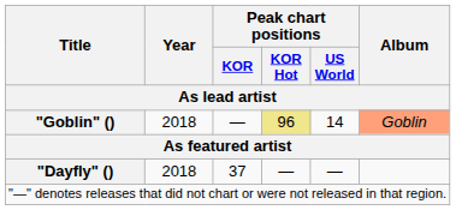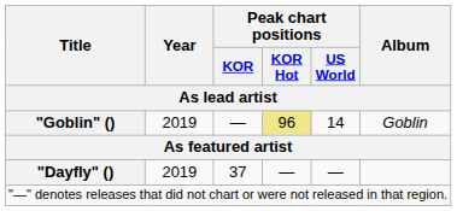 <table class="wikitable plainrowheaders" style="text-align:center">
 <tr>
 <th scope="col" rowspan="2">Title</th>
 <th scope="col" rowspan="2">Year</th>
 <th scope="col" colspan="3">Peak chart positions</th>
 <th scope="col" rowspan="2">Album</th>
 </tr>
 <tr>
 <th scope="col" style="width:3em;font-size:90%"><a href='#'>KOR</a><br></th>
 <th scope="col" style="width:3em;font-size:90%"><a href='#'>KOR Hot</a><br></th>
 <th scope="col" style="width:3em;font-size:90%"><a href='#'>US World</a><br></th>
 </tr>
 <tr>
 <th colspan="6">As lead artist</th>
 </tr>
 <tr>
 <th scope="row">"Goblin" ()</th>
-<td>2018</td>
+<td>2019</td>
 <td>—</td>
 <td style="background: khaki;">96</td>
 <td>14</td>
-<td style="background: lightsalmon;"><em>Goblin</em></td>
+<td><em>Goblin</em></td>
 </tr>
 <tr>
 <th colspan="6">As featured artist</th>
 </tr>
 <tr>
 <th scope="row">"Dayfly" ()<br></th>
-<td>2018</td>
+<td>2019</td>
 <td>37</td>
 <td>—</td>
 <td>—</td>
 <td></td>
 </tr>
 <tr>
 <td colspan="7" style="font-size:85%">"—" denotes releases that did not chart or were not released in that region.</td>
 </tr>
 </table>
